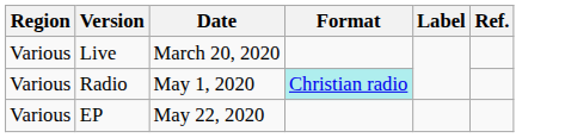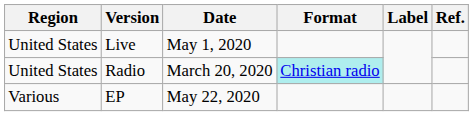 <table class="wikitable plainrowheaders">
 <tr>
 <th scope="col">Region</th>
 <th scope="col">Version</th>
 <th scope="col">Date</th>
 <th scope="col">Format</th>
 <th scope="col">Label</th>
 <th scope="col">Ref.</th>
 </tr>
 <tr>
-<td>Various</td>
+<td>United States</td>
 <td>Live</td>
-<td>March 20, 2020</td>
+<td>May 1, 2020</td>
 <td></td>
 <td rowspan="2"></td>
 <td></td>
 </tr>
 <tr>
-<td>Various</td>
+<td>United States</td>
 <td>Radio</td>
-<td>May 1, 2020</td>
+<td>March 20, 2020</td>
 <td style="background: paleturquoise;"><a href='#'>Christian radio</a></td>
 <td></td>
 </tr>
 <tr>
 <td>Various</td>
 <td>EP<br></td>
 <td>May 22, 2020</td>
 <td></td>
 <td></td>
 <td></td>
 </tr>
 </table>
